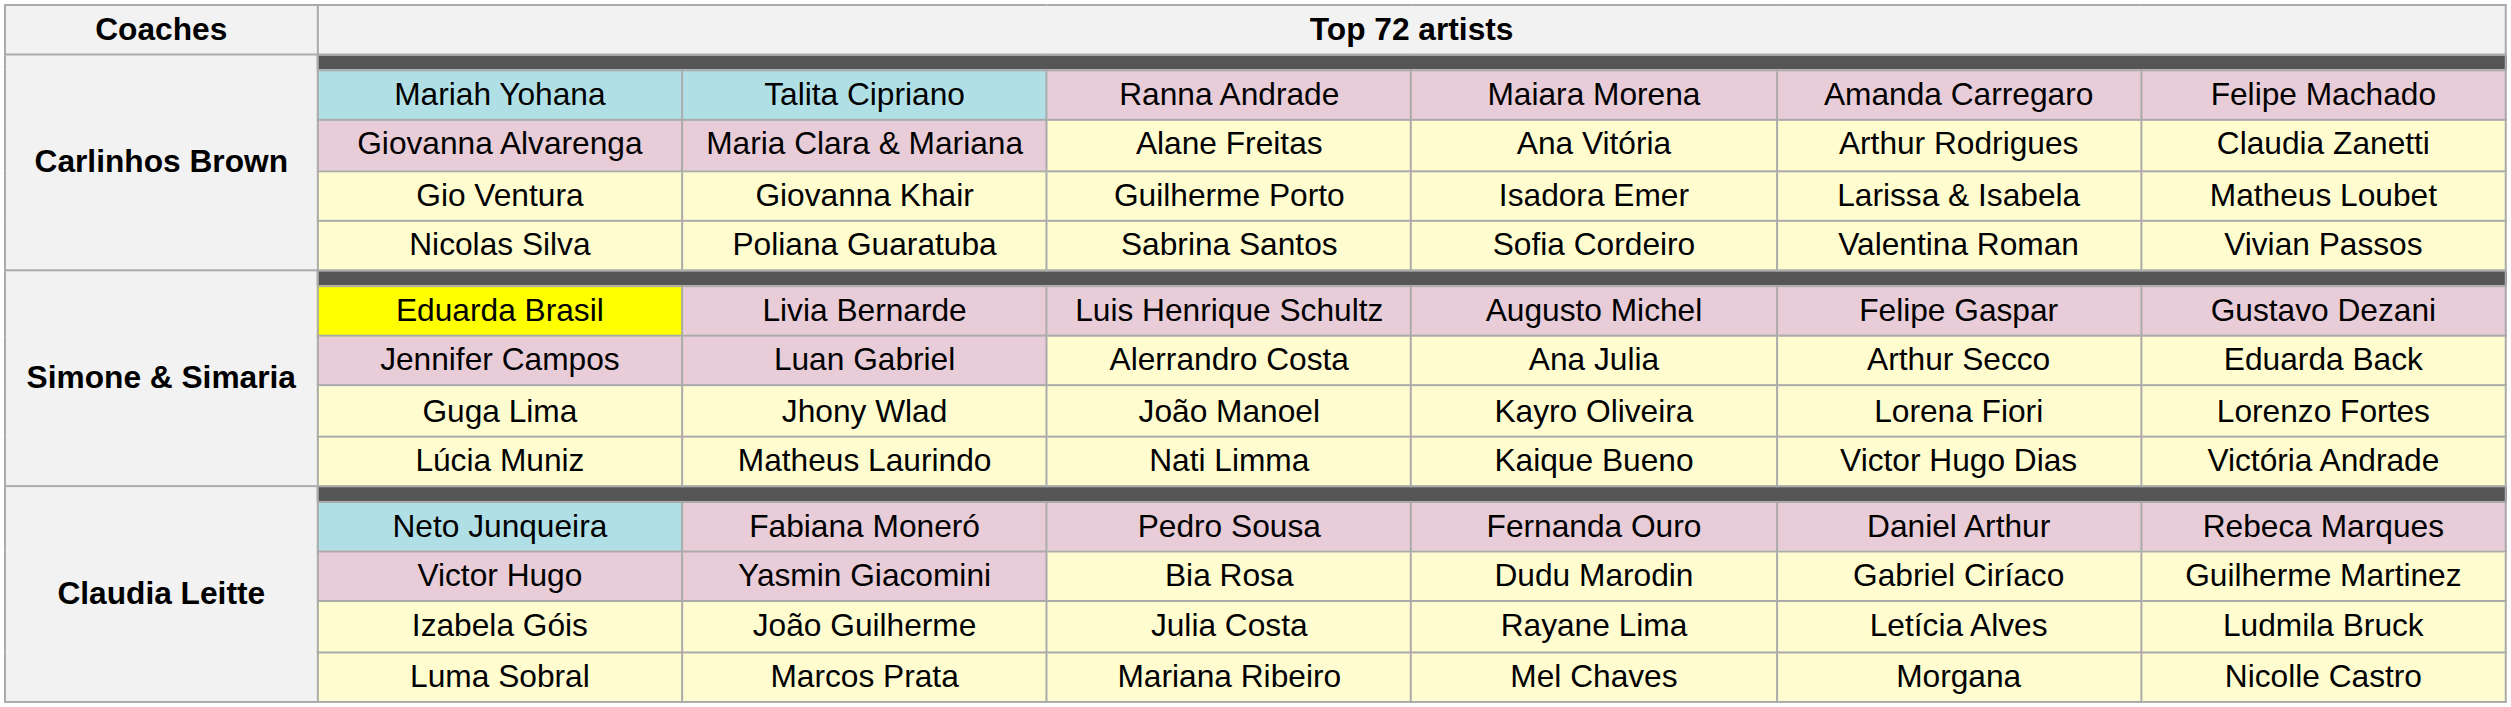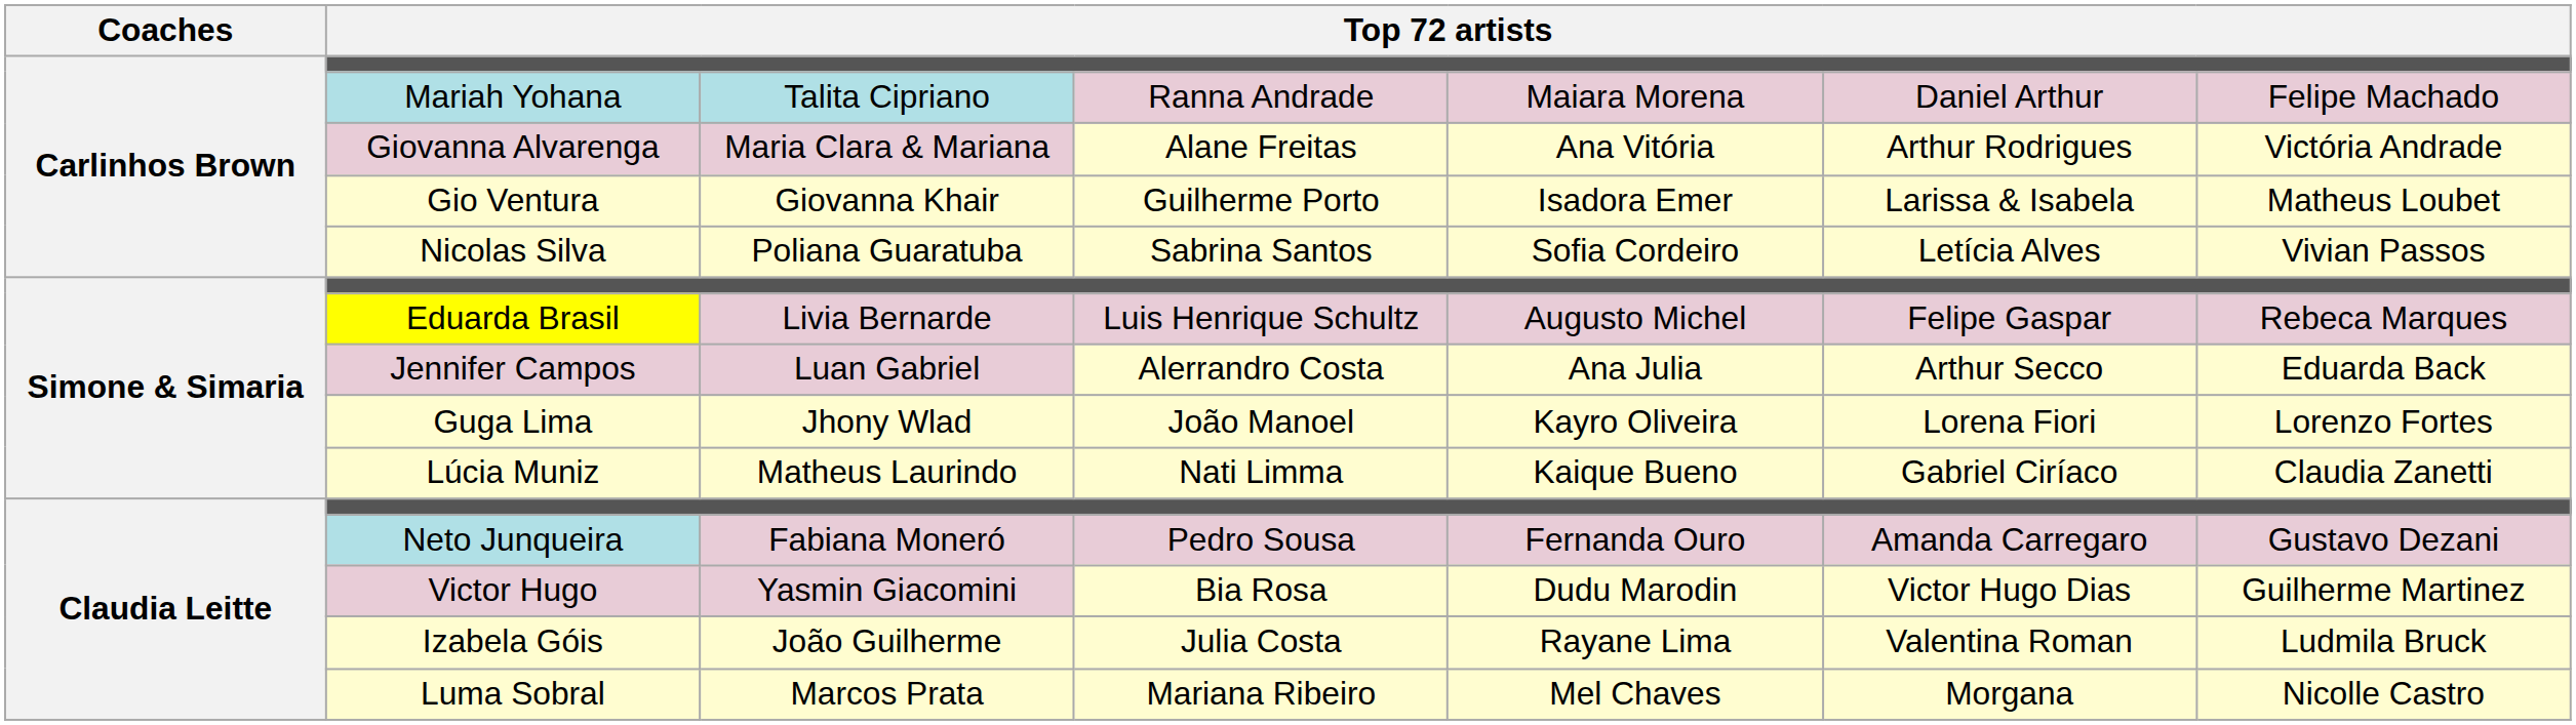 <table class="wikitable" style="text-align:center; width:100%;">
 <tr>
 <th scope="col" width="12%">Coaches</th>
 <th scope="col" width="85%" colspan=6>Top 72 artists</th>
 </tr>
 <tr>
 <th rowspan=5>Carlinhos Brown</th>
 <td colspan=6 bgcolor=555555></td>
 </tr>
 <tr>
 <td width="14%" bgcolor=#B0E0E6>Mariah Yohana</td>
 <td width="14%" bgcolor=#B0E0E6>Talita Cipriano</td>
 <td width="14%" bgcolor=#E8CCD7>Ranna Andrade</td>
 <td width="14%" bgcolor=#E8CCD7>Maiara Morena</td>
-<td bgcolor=#E8CCD7>Amanda Carregaro</td>
+<td width="14%" bgcolor=#E8CCD7>Daniel Arthur</td>
 <td width="14%" bgcolor=#E8CCD7>Felipe Machado</td>
 </tr>
 <tr>
 <td bgcolor=#E8CCD7>Giovanna Alvarenga</td>
 <td bgcolor=#E8CCD7>Maria Clara & Mariana</td>
 <td bgcolor=#FFFDD0>Alane Freitas</td>
 <td bgcolor=#FFFDD0>Ana Vitória</td>
 <td bgcolor=#FFFDD0>Arthur Rodrigues</td>
-<td bgcolor=#FFFDD0>Claudia Zanetti</td>
+<td bgcolor=#FFFDD0>Victória Andrade</td>
 </tr>
 <tr>
 <td bgcolor=#FFFDD0>Gio Ventura</td>
 <td bgcolor=#FFFDD0>Giovanna Khair</td>
 <td bgcolor=#FFFDD0>Guilherme Porto</td>
 <td bgcolor=#FFFDD0>Isadora Emer</td>
 <td bgcolor=#FFFDD0>Larissa & Isabela</td>
 <td bgcolor=#FFFDD0>Matheus Loubet</td>
 </tr>
 <tr>
 <td bgcolor=#FFFDD0>Nicolas Silva</td>
 <td bgcolor=#FFFDD0>Poliana Guaratuba</td>
 <td bgcolor=#FFFDD0>Sabrina Santos</td>
 <td bgcolor=#FFFDD0>Sofia Cordeiro</td>
-<td bgcolor=#FFFDD0>Valentina Roman</td>
+<td bgcolor=#FFFDD0>Letícia Alves</td>
 <td bgcolor=#FFFDD0>Vivian Passos</td>
 </tr>
 <tr>
 <th rowspan=5>Simone & Simaria</th>
 <td colspan=6 bgcolor=555555></td>
 </tr>
 <tr>
 <td bgcolor=#FFFF00>Eduarda Brasil</td>
 <td bgcolor=#E8CCD7>Livia Bernarde</td>
 <td bgcolor=#E8CCD7>Luis Henrique Schultz</td>
 <td bgcolor=#E8CCD7>Augusto Michel</td>
 <td bgcolor=#E8CCD7>Felipe Gaspar</td>
-<td bgcolor=#E8CCD7>Gustavo Dezani</td>
+<td bgcolor=#E8CCD7>Rebeca Marques</td>
 </tr>
 <tr>
 <td bgcolor=#E8CCD7>Jennifer Campos</td>
 <td bgcolor=#E8CCD7>Luan Gabriel</td>
 <td bgcolor=#FFFDD0>Alerrandro Costa</td>
 <td bgcolor=#FFFDD0>Ana Julia</td>
 <td bgcolor=#FFFDD0>Arthur Secco</td>
 <td bgcolor=#FFFDD0>Eduarda Back</td>
 </tr>
 <tr>
 <td bgcolor=#FFFDD0>Guga Lima</td>
 <td bgcolor=#FFFDD0>Jhony Wlad</td>
 <td bgcolor=#FFFDD0>João Manoel</td>
 <td bgcolor=#FFFDD0>Kayro Oliveira</td>
 <td bgcolor=#FFFDD0>Lorena Fiori</td>
 <td bgcolor=#FFFDD0>Lorenzo Fortes</td>
 </tr>
 <tr>
 <td bgcolor=#FFFDD0>Lúcia Muniz</td>
 <td bgcolor=#FFFDD0>Matheus Laurindo</td>
 <td bgcolor=#FFFDD0>Nati Limma</td>
 <td bgcolor=#FFFDD0>Kaique Bueno</td>
-<td bgcolor=#FFFDD0>Victor Hugo Dias</td>
-<td bgcolor=#FFFDD0>Victória Andrade</td>
+<td bgcolor=#FFFDD0>Gabriel Ciríaco</td>
+<td bgcolor=#FFFDD0>Claudia Zanetti</td>
 </tr>
 <tr>
 <th rowspan=5>Claudia Leitte</th>
 <td colspan=6 bgcolor=555555></td>
 </tr>
 <tr>
 <td bgcolor=#B0E0E6>Neto Junqueira</td>
 <td bgcolor=#E8CCD7>Fabiana Moneró</td>
 <td bgcolor=#E8CCD7>Pedro Sousa</td>
 <td bgcolor=#E8CCD7>Fernanda Ouro</td>
-<td width="14%" bgcolor=#E8CCD7>Daniel Arthur</td>
-<td bgcolor=#E8CCD7>Rebeca Marques</td>
+<td bgcolor=#E8CCD7>Amanda Carregaro</td>
+<td bgcolor=#E8CCD7>Gustavo Dezani</td>
 </tr>
 <tr>
 <td bgcolor=#E8CCD7>Victor Hugo</td>
 <td bgcolor=#E8CCD7>Yasmin Giacomini</td>
 <td bgcolor=#FFFDD0>Bia Rosa</td>
 <td bgcolor=#FFFDD0>Dudu Marodin</td>
-<td bgcolor=#FFFDD0>Gabriel Ciríaco</td>
+<td bgcolor=#FFFDD0>Victor Hugo Dias</td>
 <td bgcolor=#FFFDD0>Guilherme Martinez</td>
 </tr>
 <tr>
 <td bgcolor=#FFFDD0>Izabela Góis</td>
 <td bgcolor=#FFFDD0>João Guilherme</td>
 <td bgcolor=#FFFDD0>Julia Costa</td>
 <td bgcolor=#FFFDD0>Rayane Lima</td>
-<td bgcolor=#FFFDD0>Letícia Alves</td>
+<td bgcolor=#FFFDD0>Valentina Roman</td>
 <td bgcolor=#FFFDD0>Ludmila Bruck</td>
 </tr>
 <tr>
 <td bgcolor=#FFFDD0>Luma Sobral</td>
 <td bgcolor=#FFFDD0>Marcos Prata</td>
 <td bgcolor=#FFFDD0>Mariana Ribeiro</td>
 <td bgcolor=#FFFDD0>Mel Chaves</td>
 <td bgcolor=#FFFDD0>Morgana</td>
 <td bgcolor=#FFFDD0>Nicolle Castro</td>
 </tr>
 </table>
